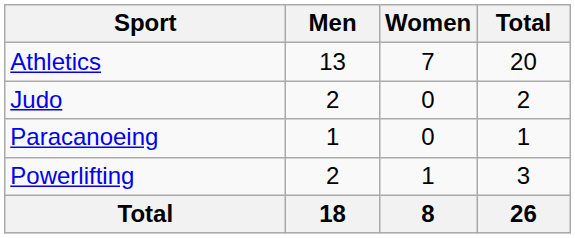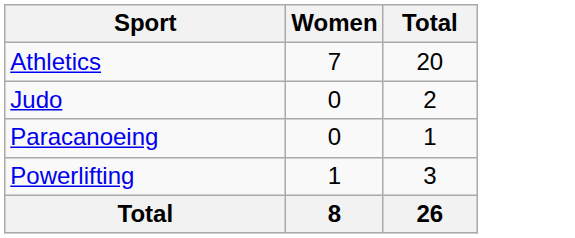 <table class="wikitable sortable" style="text-align:center;">
 <tr>
 <th width=180>Sport</th>
-<th width=55>Men</th>
 <th width=55>Women</th>
 <th width=55>Total</th>
 </tr>
 <tr>
 <td align=left><a href='#'>Athletics</a></td>
-<td>13</td>
 <td>7</td>
 <td>20</td>
 </tr>
 <tr>
 <td align=left><a href='#'>Judo</a></td>
-<td>2</td>
 <td>0</td>
 <td>2</td>
 </tr>
 <tr>
 <td align=left><a href='#'>Paracanoeing</a></td>
-<td>1</td>
 <td>0</td>
 <td>1</td>
 </tr>
 <tr>
 <td align=left><a href='#'>Powerlifting</a></td>
-<td>2</td>
 <td>1</td>
 <td>3</td>
 </tr>
 <tr>
 <th>Total</th>
-<th>18</th>
 <th>8</th>
 <th>26</th>
 </tr>
 </table>
